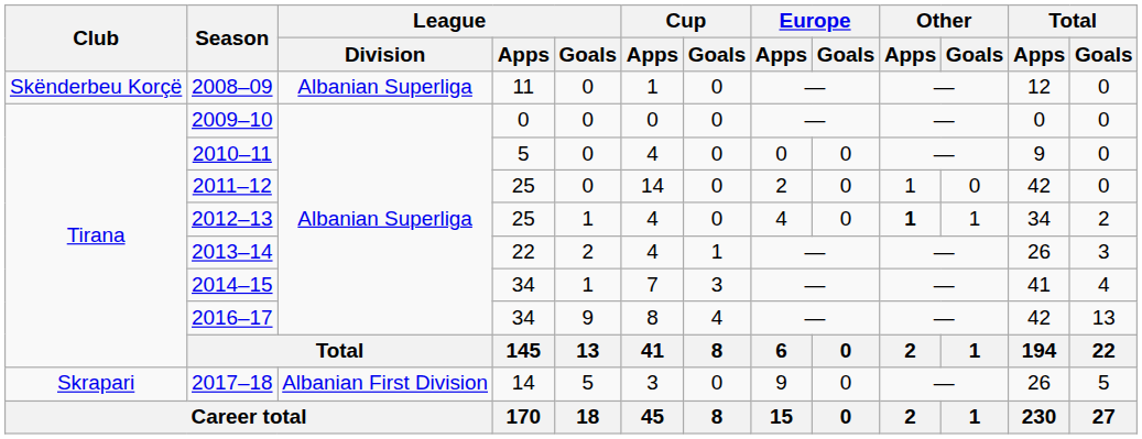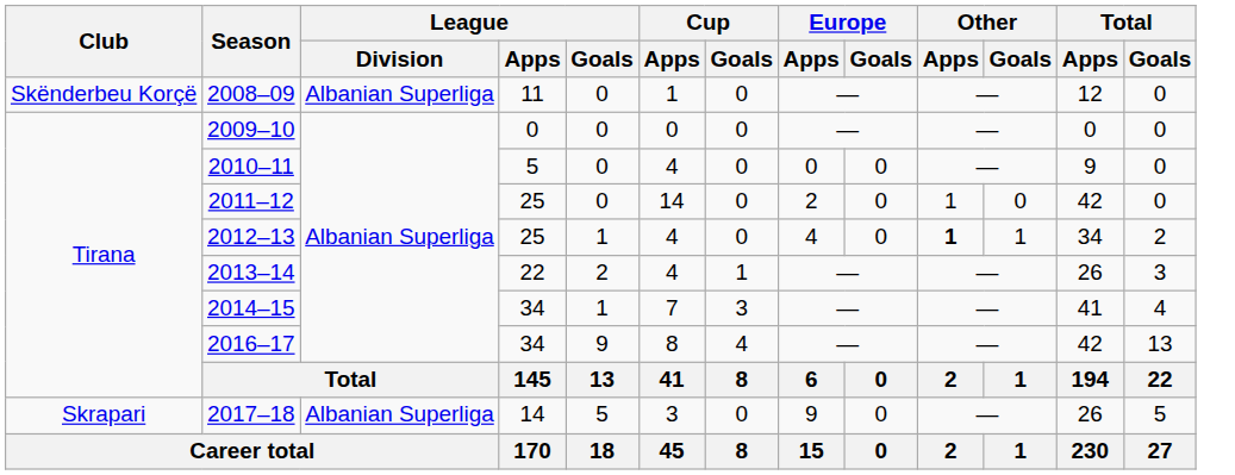 <table class="wikitable" style="text-align:center">
 <tr>
 <th rowspan="2">Club</th>
 <th rowspan="2">Season</th>
 <th colspan="3">League</th>
 <th colspan="2">Cup</th>
 <th colspan="2"><a href='#'>Europe</a></th>
 <th colspan="2">Other</th>
 <th colspan="2">Total</th>
 </tr>
 <tr>
 <th>Division</th>
 <th>Apps</th>
 <th>Goals</th>
 <th>Apps</th>
 <th>Goals</th>
 <th>Apps</th>
 <th>Goals</th>
 <th>Apps</th>
 <th>Goals</th>
 <th>Apps</th>
 <th>Goals</th>
 </tr>
 <tr>
 <td rowspan="1" valign="center"><a href='#'>Skënderbeu Korçë</a></td>
 <td><a href='#'>2008–09</a></td>
 <td rowspan="1" valign="center"><a href='#'>Albanian Superliga</a></td>
 <td>11</td>
 <td>0</td>
 <td>1</td>
 <td>0</td>
 <td colspan="2">—</td>
 <td colspan="2">—</td>
 <td>12</td>
 <td>0</td>
 </tr>
 <tr>
 <td rowspan="8" valign="center"><a href='#'>Tirana</a></td>
 <td><a href='#'>2009–10</a></td>
 <td rowspan="7" valign="center"><a href='#'>Albanian Superliga</a></td>
 <td>0</td>
 <td>0</td>
 <td>0</td>
 <td>0</td>
 <td colspan="2">—</td>
 <td colspan="2">—</td>
 <td>0</td>
 <td>0</td>
 </tr>
 <tr>
 <td><a href='#'>2010–11</a></td>
 <td>5</td>
 <td>0</td>
 <td>4</td>
 <td>0</td>
 <td>0</td>
 <td>0</td>
 <td colspan="2">—</td>
 <td>9</td>
 <td>0</td>
 </tr>
 <tr>
 <td><a href='#'>2011–12</a></td>
 <td>25</td>
 <td>0</td>
 <td>14</td>
 <td>0</td>
 <td>2</td>
 <td>0</td>
 <td>1</td>
 <td>0</td>
 <td>42</td>
 <td>0</td>
 </tr>
 <tr>
 <td><a href='#'>2012–13</a></td>
 <td>25</td>
 <td>1</td>
 <td>4</td>
 <td>0</td>
 <td>4</td>
 <td>0</td>
 <td><strong>1</strong></td>
 <td>1</td>
 <td>34</td>
 <td>2</td>
 </tr>
 <tr>
 <td><a href='#'>2013–14</a></td>
 <td>22</td>
 <td>2</td>
 <td>4</td>
 <td>1</td>
 <td colspan="2">—</td>
 <td colspan="2">—</td>
 <td>26</td>
 <td>3</td>
 </tr>
 <tr>
 <td><a href='#'>2014–15</a></td>
 <td>34</td>
 <td>1</td>
 <td>7</td>
 <td>3</td>
 <td colspan="2">—</td>
 <td colspan="2">—</td>
 <td>41</td>
 <td>4</td>
 </tr>
 <tr>
 <td><a href='#'>2016–17</a></td>
 <td>34</td>
 <td>9</td>
 <td>8</td>
 <td>4</td>
 <td colspan="2">—</td>
 <td colspan="2">—</td>
 <td>42</td>
 <td>13</td>
 </tr>
 <tr>
 <th colspan="2">Total</th>
 <th>145</th>
 <th>13</th>
 <th>41</th>
 <th>8</th>
 <th>6</th>
 <th>0</th>
 <th>2</th>
 <th>1</th>
 <th>194</th>
 <th>22</th>
 </tr>
 <tr>
 <td rowspan="1" valign="center"><a href='#'>Skrapari</a></td>
 <td><a href='#'>2017–18</a></td>
-<td rowspan="1" valign="center"><a href='#'>Albanian First Division</a></td>
+<td rowspan="1" valign="center"><a href='#'>Albanian Superliga</a></td>
 <td>14</td>
 <td>5</td>
 <td>3</td>
 <td>0</td>
 <td>9</td>
 <td>0</td>
 <td colspan="2">—</td>
 <td>26</td>
 <td>5</td>
 </tr>
 <tr>
 <th colspan="3">Career total</th>
 <th>170</th>
 <th>18</th>
 <th>45</th>
 <th>8</th>
 <th>15</th>
 <th>0</th>
 <th>2</th>
 <th>1</th>
 <th>230</th>
 <th>27</th>
 </tr>
 </table>
